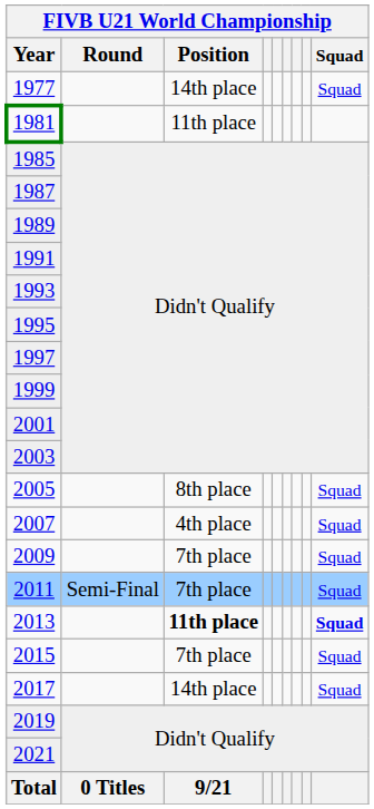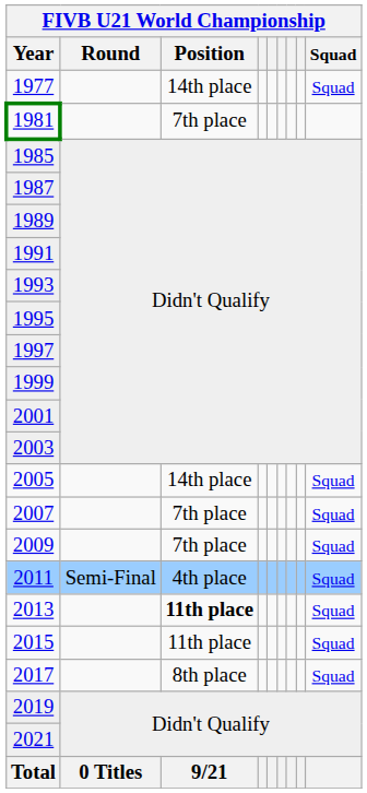 <table class="wikitable" style="text-align: center;">
 <tr>
 <th colspan=9><a href='#'>FIVB U21 World Championship</a></th>
 </tr>
 <tr>
 <th>Year</th>
 <th>Round</th>
 <th>Position</th>
 <th></th>
 <th></th>
 <th></th>
 <th></th>
 <th></th>
 <th><small>Squad</small></th>
 </tr>
 <tr>
 <td> <a href='#'>1977</a></td>
 <td></td>
 <td>14th place</td>
 <td></td>
 <td></td>
 <td></td>
 <td></td>
 <td></td>
 <td><small><a href='#'>Squad</a></small></td>
 </tr>
 <tr>
 <td style="border:3px solid green"> <a href='#'>1981</a></td>
 <td></td>
-<td>11th place</td>
+<td>7th place</td>
 <td></td>
 <td></td>
 <td></td>
 <td></td>
 <td></td>
 <td></td>
 </tr>
 <tr bgcolor="efefef">
 <td> <a href='#'>1985</a></td>
 <td align="center" colspan=9 rowspan=10>Didn't Qualify</td>
 </tr>
 <tr bgcolor="efefef">
 <td> <a href='#'>1987</a></td>
 </tr>
 <tr bgcolor="efefef">
 <td> <a href='#'>1989</a></td>
 </tr>
 <tr bgcolor="efefef">
 <td> <a href='#'>1991</a></td>
 </tr>
 <tr bgcolor="efefef">
 <td> <a href='#'>1993</a></td>
 </tr>
 <tr bgcolor="efefef">
 <td> <a href='#'>1995</a></td>
 </tr>
 <tr bgcolor="efefef">
 <td> <a href='#'>1997</a></td>
 </tr>
 <tr bgcolor="efefef">
 <td> <a href='#'>1999</a></td>
 </tr>
 <tr bgcolor="efefef">
 <td> <a href='#'>2001</a></td>
 </tr>
 <tr bgcolor="efefef">
 <td> <a href='#'>2003</a></td>
 </tr>
 <tr>
 <td> <a href='#'>2005</a></td>
 <td></td>
-<td>8th place</td>
+<td>14th place</td>
 <td></td>
 <td></td>
 <td></td>
 <td></td>
 <td></td>
 <td><small><a href='#'>Squad</a></small></td>
 </tr>
 <tr>
 <td> <a href='#'>2007</a></td>
 <td></td>
-<td>4th place</td>
+<td>7th place</td>
 <td></td>
 <td></td>
 <td></td>
 <td></td>
 <td></td>
 <td><small><a href='#'>Squad</a></small></td>
 </tr>
 <tr>
 <td> <a href='#'>2009</a></td>
 <td></td>
 <td>7th place</td>
 <td></td>
 <td></td>
 <td></td>
 <td></td>
 <td></td>
 <td><small><a href='#'>Squad</a></small></td>
 </tr>
 <tr bgcolor=9acdff>
 <td> <a href='#'>2011</a></td>
 <td>Semi-Final</td>
-<td>7th place</td>
+<td>4th place</td>
 <td></td>
 <td></td>
 <td></td>
 <td></td>
 <td></td>
 <td><small><a href='#'>Squad</a></small></td>
 </tr>
 <tr>
 <td> <a href='#'>2013</a></td>
 <td></td>
 <td><strong>11th place</strong></td>
 <td></td>
 <td></td>
 <td></td>
 <td></td>
 <td></td>
-<td><strong><small><a href='#'>Squad</a></small></strong></td>
+<td><small><a href='#'>Squad</a></small></td>
 </tr>
 <tr>
 <td> <a href='#'>2015</a></td>
 <td></td>
-<td>7th place</td>
+<td>11th place</td>
 <td></td>
 <td></td>
 <td></td>
 <td></td>
 <td></td>
 <td><small><a href='#'>Squad</a></small></td>
 </tr>
 <tr>
 <td> <a href='#'>2017</a></td>
 <td></td>
-<td>14th place</td>
+<td>8th place</td>
 <td></td>
 <td></td>
 <td></td>
 <td></td>
 <td></td>
 <td><small> <a href='#'>Squad</a></small></td>
 </tr>
 <tr bgcolor="efefef">
 <td> <a href='#'>2019</a></td>
 <td colspan="9" rowspan="2">Didn't Qualify</td>
 </tr>
 <tr bgcolor="efefef">
 <td>  <a href='#'>2021</a></td>
 </tr>
 <tr>
 <th>Total</th>
 <th>0 Titles</th>
 <th>9/21</th>
 <th></th>
 <th></th>
 <th></th>
 <th></th>
 <th></th>
 <th></th>
 </tr>
 </table>
